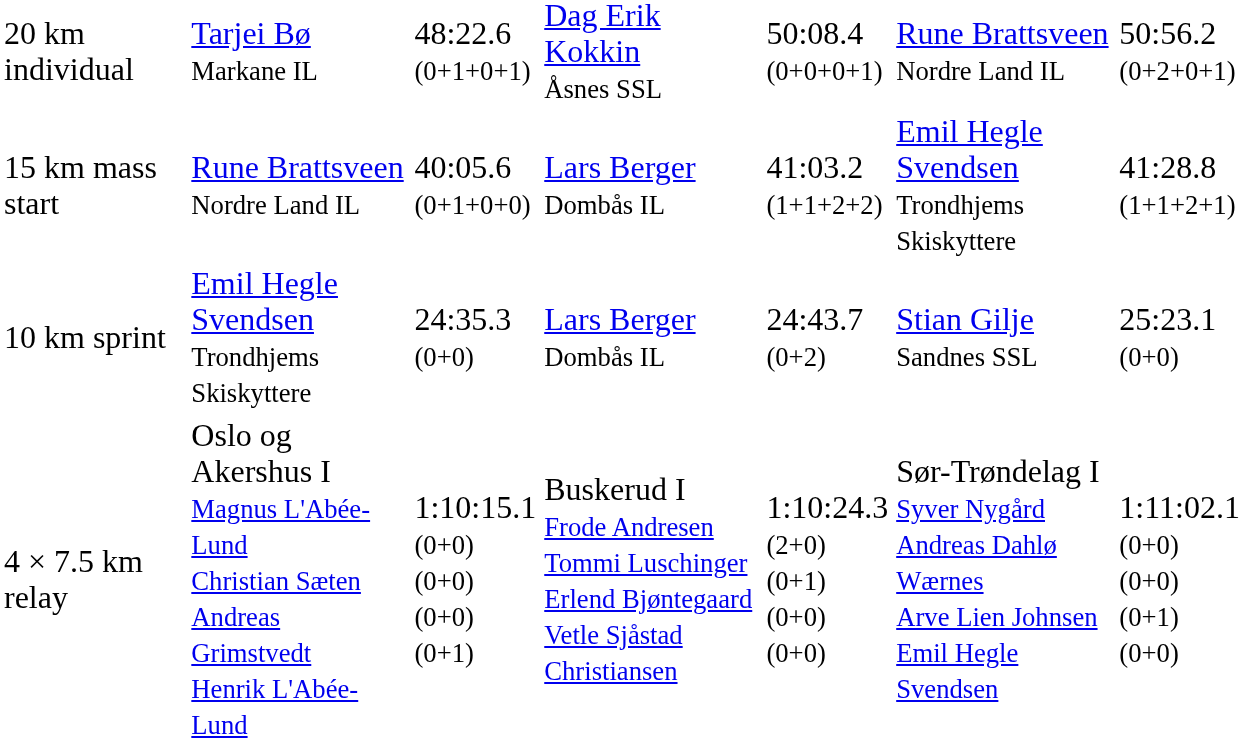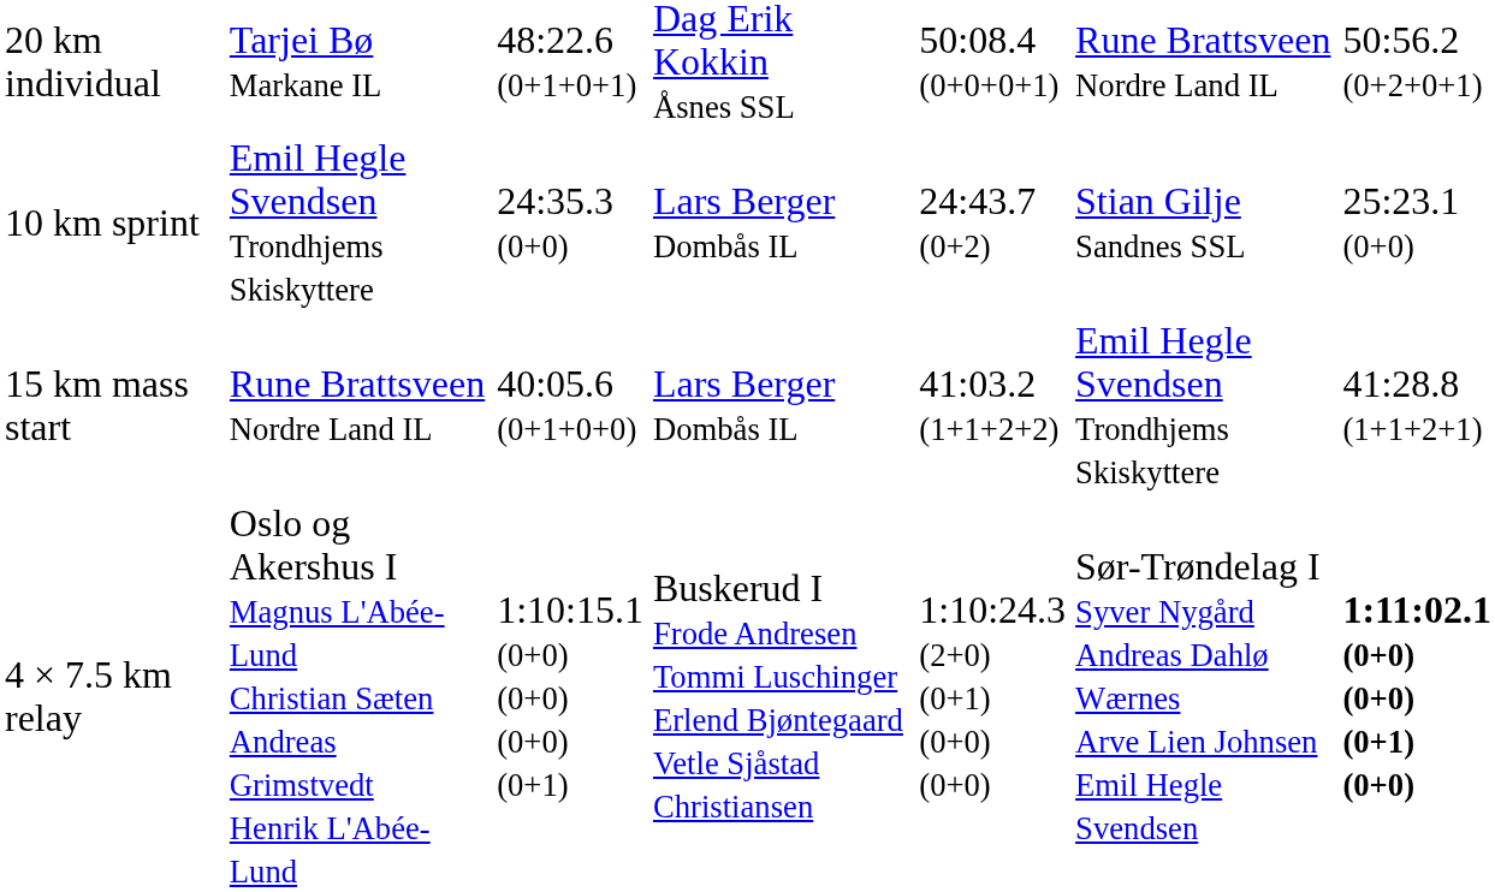 <table>
 <tr>
 <td>20 km individual<br><em></em></td>
 <td><a href='#'>Tarjei Bø</a><br><small>Markane IL</small></td>
 <td>48:22.6<br><small>(0+1+0+1)</small></td>
 <td><a href='#'>Dag Erik Kokkin</a><br><small>Åsnes SSL</small></td>
 <td>50:08.4<br><small>(0+0+0+1)</small></td>
 <td><a href='#'>Rune Brattsveen</a><br><small>Nordre Land IL</small></td>
 <td>50:56.2<br><small>(0+2+0+1)</small></td>
 </tr>
 <tr>
+<td>10 km sprint<br><em></em></td>
+<td><a href='#'>Emil Hegle Svendsen</a><br><small>Trondhjems Skiskyttere</small></td>
+<td>24:35.3<br><small>(0+0)</small></td>
+<td><a href='#'>Lars Berger</a><br><small>Dombås IL</small></td>
+<td>24:43.7<br><small>(0+2)</small></td>
+<td><a href='#'>Stian Gilje</a><br><small>Sandnes SSL</small></td>
+<td>25:23.1<br><small>(0+0)</small></td>
+</tr>
+<tr>
 <td>15 km mass start<br><em></em></td>
 <td><a href='#'>Rune Brattsveen</a><br><small>Nordre Land IL</small></td>
 <td>40:05.6<br><small>(0+1+0+0)</small></td>
 <td><a href='#'>Lars Berger</a><br><small>Dombås IL</small></td>
 <td>41:03.2<br><small>(1+1+2+2)</small></td>
 <td><a href='#'>Emil Hegle Svendsen</a><br><small>Trondhjems Skiskyttere</small></td>
 <td>41:28.8<br><small>(1+1+2+1)</small></td>
 </tr>
 <tr>
-<td>10 km sprint<br><em></em></td>
-<td><a href='#'>Emil Hegle Svendsen</a><br><small>Trondhjems Skiskyttere</small></td>
-<td>24:35.3<br><small>(0+0)</small></td>
-<td><a href='#'>Lars Berger</a><br><small>Dombås IL</small></td>
-<td>24:43.7<br><small>(0+2)</small></td>
-<td><a href='#'>Stian Gilje</a><br><small>Sandnes SSL</small></td>
-<td>25:23.1<br><small>(0+0)</small></td>
-</tr>
-<tr>
 <td>4 × 7.5 km relay<br><em></em></td>
 <td>Oslo og Akershus I<br><small><a href='#'>Magnus L'Abée-Lund</a><br><a href='#'>Christian Sæten</a><br><a href='#'>Andreas Grimstvedt</a><br><a href='#'>Henrik L'Abée-Lund</a></small></td>
 <td>1:10:15.1<br><small>(0+0)<br>(0+0)<br>(0+0)<br>(0+1)</small></td>
 <td>Buskerud I<br><small><a href='#'>Frode Andresen</a><br><a href='#'>Tommi Luschinger</a><br><a href='#'>Erlend Bjøntegaard</a><br><a href='#'>Vetle Sjåstad Christiansen</a></small></td>
 <td>1:10:24.3<br><small>(2+0)<br>(0+1)<br>(0+0)<br>(0+0)</small></td>
 <td>Sør-Trøndelag I<br><small><a href='#'>Syver Nygård</a><br><a href='#'>Andreas Dahlø Wærnes</a><br><a href='#'>Arve Lien Johnsen</a><br><a href='#'>Emil Hegle Svendsen</a></small></td>
-<td>1:11:02.1<br><small>(0+0)<br>(0+0)<br>(0+1)<br>(0+0)</small></td>
+<td><strong>1:11:02.1<br><small>(0+0)<br>(0+0)<br>(0+1)<br>(0+0)</small></strong></td>
 </tr>
 </table>
